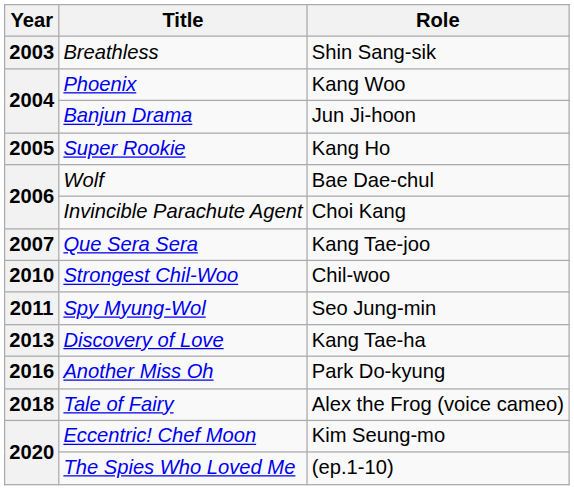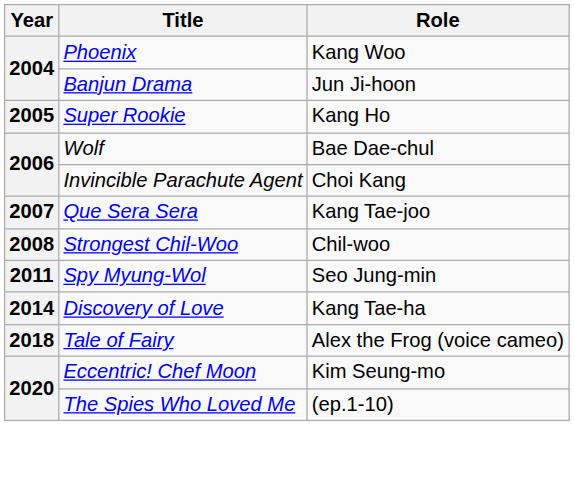 <table class="wikitable plainrowheaders sortable">
 <tr>
 <th scope="col">Year</th>
 <th scope="col">Title</th>
 <th scope="col">Role</th>
-</tr>
-<tr>
-<th scope="row">2003</th>
-<td><em>Breathless</em></td>
-<td>Shin Sang-sik</td>
 </tr>
 <tr>
 <th scope="row" rowspan="2">2004</th>
 <td><em><a href='#'>Phoenix</a></em></td>
 <td>Kang Woo</td>
 </tr>
 <tr>
 <td><em><a href='#'>Banjun Drama</a></em></td>
 <td>Jun Ji-hoon</td>
 </tr>
 <tr>
 <th scope="row">2005</th>
 <td><em><a href='#'>Super Rookie</a></em></td>
 <td>Kang Ho</td>
 </tr>
 <tr>
 <th scope="row" rowspan="2">2006</th>
 <td><em>Wolf</em></td>
 <td>Bae Dae-chul</td>
 </tr>
 <tr>
 <td><em>Invincible Parachute Agent</em></td>
 <td>Choi Kang</td>
 </tr>
 <tr>
 <th scope="row">2007</th>
 <td><em><a href='#'>Que Sera Sera</a></em></td>
 <td>Kang Tae-joo</td>
 </tr>
 <tr>
-<th scope="row">2010</th>
+<th scope="row">2008</th>
 <td><em><a href='#'>Strongest Chil-Woo</a></em></td>
 <td>Chil-woo</td>
 </tr>
 <tr>
 <th scope="row">2011</th>
 <td><em><a href='#'>Spy Myung-Wol</a></em></td>
 <td>Seo Jung-min</td>
 </tr>
 <tr>
-<th scope="row">2013</th>
+<th scope="row">2014</th>
 <td><em><a href='#'>Discovery of Love</a></em></td>
 <td>Kang Tae-ha</td>
-</tr>
-<tr>
-<th scope="row">2016</th>
-<td><em><a href='#'>Another Miss Oh</a></em></td>
-<td>Park Do-kyung</td>
 </tr>
 <tr>
 <th scope="row">2018</th>
 <td><em><a href='#'>Tale of Fairy</a></em></td>
 <td>Alex the Frog (voice cameo)</td>
 </tr>
 <tr>
 <th scope="row" rowspan="2">2020</th>
 <td><em><a href='#'>Eccentric! Chef Moon</a></em></td>
 <td>Kim Seung-mo</td>
 </tr>
 <tr>
 <td><em><a href='#'>The Spies Who Loved Me</a></em></td>
 <td>(ep.1-10)</td>
 </tr>
 </table>
